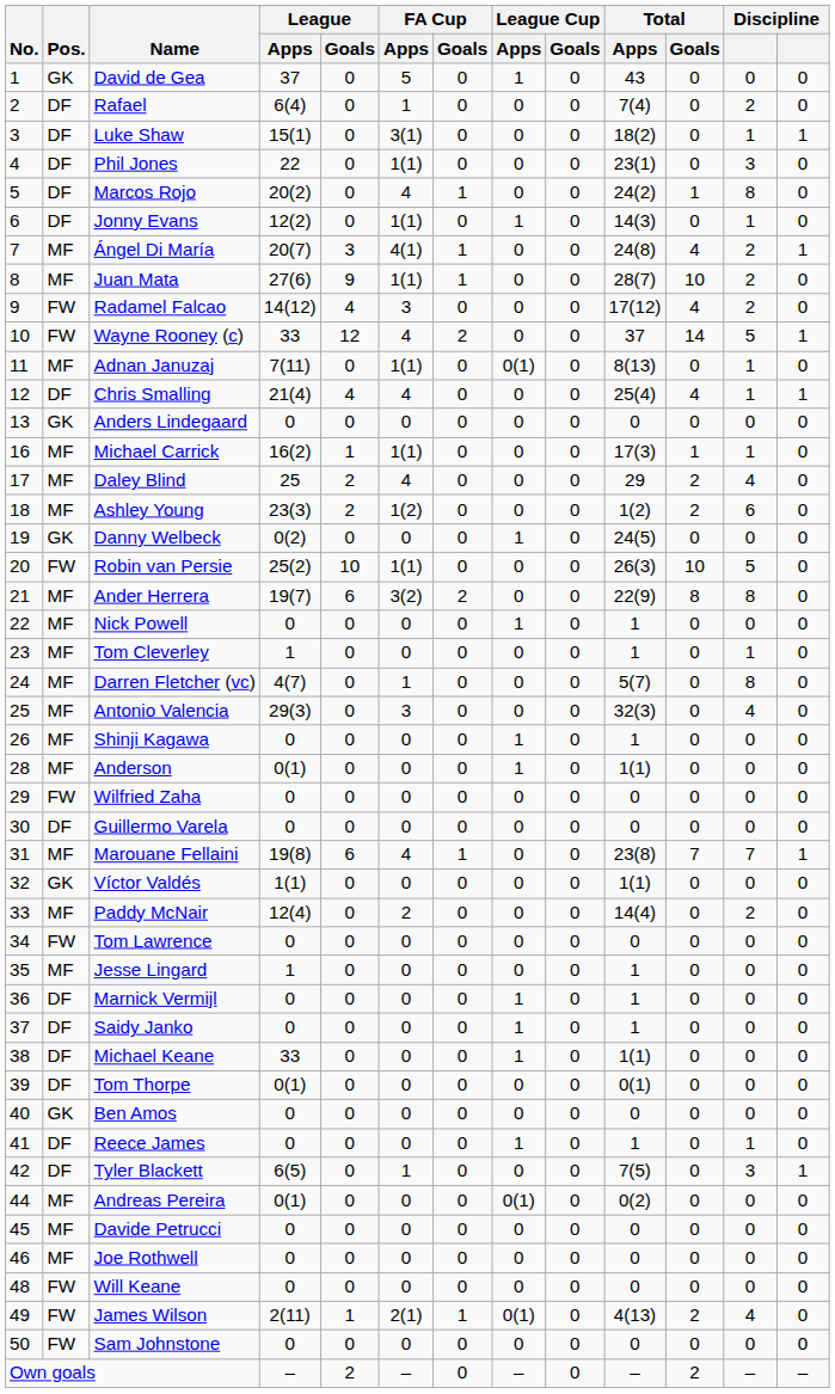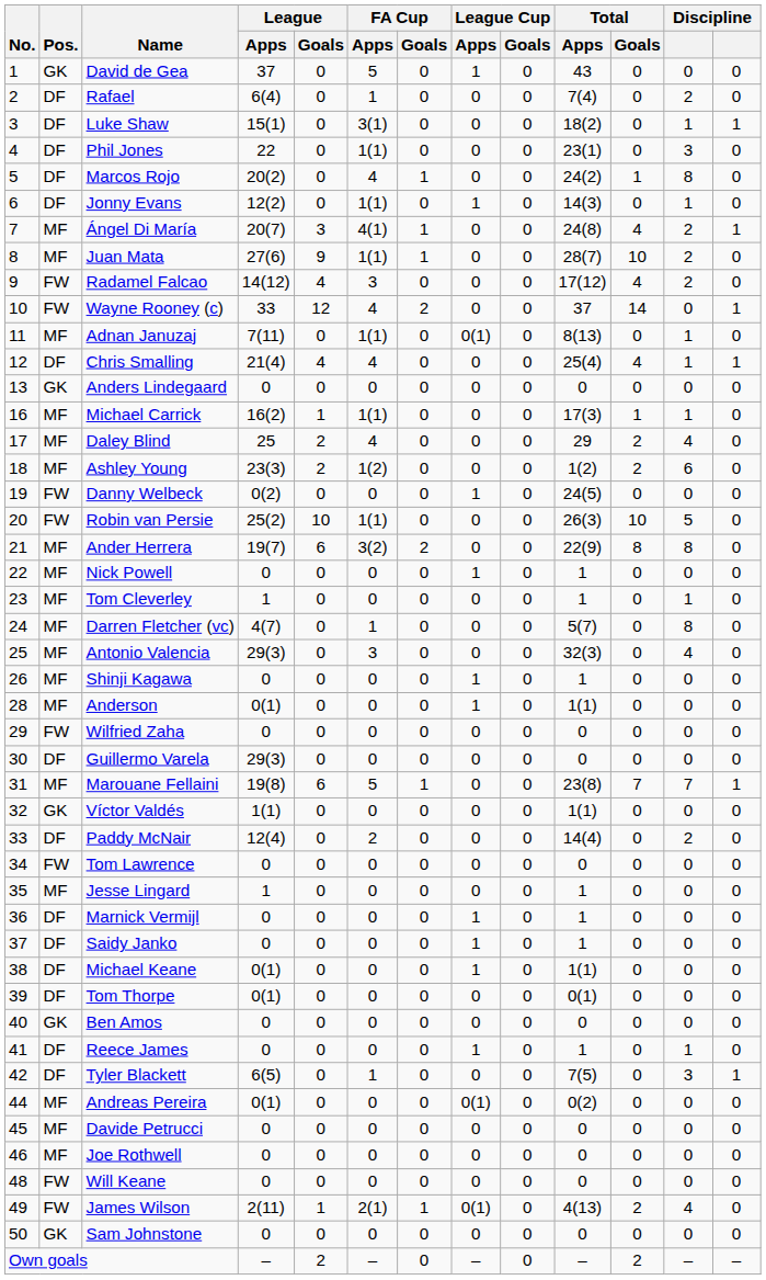 <table class="wikitable" style="text-align:center">
 <tr>
 <th rowspan="2" valign="bottom">No.</th>
 <th rowspan="2" valign="bottom">Pos.</th>
 <th rowspan="2" valign="bottom">Name</th>
 <th colspan="2" width="85">League</th>
 <th colspan="2" width="85">FA Cup</th>
 <th colspan="2" width="85">League Cup</th>
 <th colspan="2" width="85">Total</th>
 <th colspan="2" width="85">Discipline</th>
 </tr>
 <tr>
 <th>Apps</th>
 <th>Goals</th>
 <th>Apps</th>
 <th>Goals</th>
 <th>Apps</th>
 <th>Goals</th>
 <th>Apps</th>
 <th>Goals</th>
 <th></th>
 <th></th>
 </tr>
 <tr>
 <td align="left">1</td>
 <td align="left">GK</td>
 <td align="left"> <a href='#'>David de Gea</a></td>
 <td>37</td>
 <td>0</td>
 <td>5</td>
 <td>0</td>
 <td>1</td>
 <td>0</td>
 <td>43</td>
 <td>0</td>
 <td>0</td>
 <td>0</td>
 </tr>
 <tr>
 <td align="left">2</td>
 <td align="left">DF</td>
 <td align="left"> <a href='#'>Rafael</a></td>
 <td>6(4)</td>
 <td>0</td>
 <td>1</td>
 <td>0</td>
 <td>0</td>
 <td>0</td>
 <td>7(4)</td>
 <td>0</td>
 <td>2</td>
 <td>0</td>
 </tr>
 <tr>
 <td align="left">3</td>
 <td align="left">DF</td>
 <td align="left"> <a href='#'>Luke Shaw</a></td>
 <td>15(1)</td>
 <td>0</td>
 <td>3(1)</td>
 <td>0</td>
 <td>0</td>
 <td>0</td>
 <td>18(2)</td>
 <td>0</td>
 <td>1</td>
 <td>1</td>
 </tr>
 <tr>
 <td align="left">4</td>
 <td align="left">DF</td>
 <td align="left"> <a href='#'>Phil Jones</a></td>
 <td>22</td>
 <td>0</td>
 <td>1(1)</td>
 <td>0</td>
 <td>0</td>
 <td>0</td>
 <td>23(1)</td>
 <td>0</td>
 <td>3</td>
 <td>0</td>
 </tr>
 <tr>
 <td align="left">5</td>
 <td align="left">DF</td>
 <td align="left"> <a href='#'>Marcos Rojo</a></td>
 <td>20(2)</td>
 <td>0</td>
 <td>4</td>
 <td>1</td>
 <td>0</td>
 <td>0</td>
 <td>24(2)</td>
 <td>1</td>
 <td>8</td>
 <td>0</td>
 </tr>
 <tr>
 <td align="left">6</td>
 <td align="left">DF</td>
 <td align="left"> <a href='#'>Jonny Evans</a></td>
 <td>12(2)</td>
 <td>0</td>
 <td>1(1)</td>
 <td>0</td>
 <td>1</td>
 <td>0</td>
 <td>14(3)</td>
 <td>0</td>
 <td>1</td>
 <td>0</td>
 </tr>
 <tr>
 <td align="left">7</td>
 <td align="left">MF</td>
 <td align="left"> <a href='#'>Ángel Di María</a></td>
 <td>20(7)</td>
 <td>3</td>
 <td>4(1)</td>
 <td>1</td>
 <td>0</td>
 <td>0</td>
 <td>24(8)</td>
 <td>4</td>
 <td>2</td>
 <td>1</td>
 </tr>
 <tr>
 <td align="left">8</td>
 <td align="left">MF</td>
 <td align="left"> <a href='#'>Juan Mata</a></td>
 <td>27(6)</td>
 <td>9</td>
 <td>1(1)</td>
 <td>1</td>
 <td>0</td>
 <td>0</td>
 <td>28(7)</td>
 <td>10</td>
 <td>2</td>
 <td>0</td>
 </tr>
 <tr>
 <td align="left">9</td>
 <td align="left">FW</td>
 <td align="left"> <a href='#'>Radamel Falcao</a></td>
 <td>14(12)</td>
 <td>4</td>
 <td>3</td>
 <td>0</td>
 <td>0</td>
 <td>0</td>
 <td>17(12)</td>
 <td>4</td>
 <td>2</td>
 <td>0</td>
 </tr>
 <tr>
 <td align="left">10</td>
 <td align="left">FW</td>
 <td align="left"> <a href='#'>Wayne Rooney</a> (<a href='#'>c</a>)</td>
 <td>33</td>
 <td>12</td>
 <td>4</td>
 <td>2</td>
 <td>0</td>
 <td>0</td>
 <td>37</td>
 <td>14</td>
-<td>5</td>
+<td>0</td>
 <td>1</td>
 </tr>
 <tr>
 <td align="left">11</td>
 <td align="left">MF</td>
 <td align="left"> <a href='#'>Adnan Januzaj</a></td>
 <td>7(11)</td>
 <td>0</td>
 <td>1(1)</td>
 <td>0</td>
 <td>0(1)</td>
 <td>0</td>
 <td>8(13)</td>
 <td>0</td>
 <td>1</td>
 <td>0</td>
 </tr>
 <tr>
 <td align="left">12</td>
 <td align="left">DF</td>
 <td align="left"> <a href='#'>Chris Smalling</a></td>
 <td>21(4)</td>
 <td>4</td>
 <td>4</td>
 <td>0</td>
 <td>0</td>
 <td>0</td>
 <td>25(4)</td>
 <td>4</td>
 <td>1</td>
 <td>1</td>
 </tr>
 <tr>
 <td align="left">13</td>
 <td align="left">GK</td>
 <td align="left"> <a href='#'>Anders Lindegaard</a></td>
 <td>0</td>
 <td>0</td>
 <td>0</td>
 <td>0</td>
 <td>0</td>
 <td>0</td>
 <td>0</td>
 <td>0</td>
 <td>0</td>
 <td>0</td>
 </tr>
 <tr>
 <td align="left">16</td>
 <td align="left">MF</td>
 <td align="left"> <a href='#'>Michael Carrick</a></td>
 <td>16(2)</td>
 <td>1</td>
 <td>1(1)</td>
 <td>0</td>
 <td>0</td>
 <td>0</td>
 <td>17(3)</td>
 <td>1</td>
 <td>1</td>
 <td>0</td>
 </tr>
 <tr>
 <td align="left">17</td>
 <td align="left">MF</td>
 <td align="left"> <a href='#'>Daley Blind</a></td>
 <td>25</td>
 <td>2</td>
 <td>4</td>
 <td>0</td>
 <td>0</td>
 <td>0</td>
 <td>29</td>
 <td>2</td>
 <td>4</td>
 <td>0</td>
 </tr>
 <tr>
 <td align="left">18</td>
 <td align="left">MF</td>
 <td align="left"> <a href='#'>Ashley Young</a></td>
 <td>23(3)</td>
 <td>2</td>
 <td>1(2)</td>
 <td>0</td>
 <td>0</td>
 <td>0</td>
 <td>1(2)</td>
 <td>2</td>
 <td>6</td>
 <td>0</td>
 </tr>
 <tr>
 <td align="left">19</td>
-<td align="left">GK</td>
+<td align="left">FW</td>
 <td align="left"> <a href='#'>Danny Welbeck</a></td>
 <td>0(2)</td>
 <td>0</td>
 <td>0</td>
 <td>0</td>
 <td>1</td>
 <td>0</td>
 <td>24(5)</td>
 <td>0</td>
 <td>0</td>
 <td>0</td>
 </tr>
 <tr>
 <td align="left">20</td>
 <td align="left">FW</td>
 <td align="left"> <a href='#'>Robin van Persie</a></td>
 <td>25(2)</td>
 <td>10</td>
 <td>1(1)</td>
 <td>0</td>
 <td>0</td>
 <td>0</td>
 <td>26(3)</td>
 <td>10</td>
 <td>5</td>
 <td>0</td>
 </tr>
 <tr>
 <td align="left">21</td>
 <td align="left">MF</td>
 <td align="left"> <a href='#'>Ander Herrera</a></td>
 <td>19(7)</td>
 <td>6</td>
 <td>3(2)</td>
 <td>2</td>
 <td>0</td>
 <td>0</td>
 <td>22(9)</td>
 <td>8</td>
 <td>8</td>
 <td>0</td>
 </tr>
 <tr>
 <td align="left">22</td>
 <td align="left">MF</td>
 <td align="left"> <a href='#'>Nick Powell</a></td>
 <td>0</td>
 <td>0</td>
 <td>0</td>
 <td>0</td>
 <td>1</td>
 <td>0</td>
 <td>1</td>
 <td>0</td>
 <td>0</td>
 <td>0</td>
 </tr>
 <tr>
 <td align="left">23</td>
 <td align="left">MF</td>
 <td align="left"> <a href='#'>Tom Cleverley</a></td>
 <td>1</td>
 <td>0</td>
 <td>0</td>
 <td>0</td>
 <td>0</td>
 <td>0</td>
 <td>1</td>
 <td>0</td>
 <td>1</td>
 <td>0</td>
 </tr>
 <tr>
 <td align="left">24</td>
 <td align="left">MF</td>
 <td align="left"> <a href='#'>Darren Fletcher</a> (<a href='#'>vc</a>)</td>
 <td>4(7)</td>
 <td>0</td>
 <td>1</td>
 <td>0</td>
 <td>0</td>
 <td>0</td>
 <td>5(7)</td>
 <td>0</td>
 <td>8</td>
 <td>0</td>
 </tr>
 <tr>
 <td align="left">25</td>
 <td align="left">MF</td>
 <td align="left"> <a href='#'>Antonio Valencia</a></td>
 <td>29(3)</td>
 <td>0</td>
 <td>3</td>
 <td>0</td>
 <td>0</td>
 <td>0</td>
 <td>32(3)</td>
 <td>0</td>
 <td>4</td>
 <td>0</td>
 </tr>
 <tr>
 <td align="left">26</td>
 <td align="left">MF</td>
 <td align="left"> <a href='#'>Shinji Kagawa</a></td>
 <td>0</td>
 <td>0</td>
 <td>0</td>
 <td>0</td>
 <td>1</td>
 <td>0</td>
 <td>1</td>
 <td>0</td>
 <td>0</td>
 <td>0</td>
 </tr>
 <tr>
 <td align="left">28</td>
 <td align="left">MF</td>
 <td align="left"> <a href='#'>Anderson</a></td>
 <td>0(1)</td>
 <td>0</td>
 <td>0</td>
 <td>0</td>
 <td>1</td>
 <td>0</td>
 <td>1(1)</td>
 <td>0</td>
 <td>0</td>
 <td>0</td>
 </tr>
 <tr>
 <td align="left">29</td>
 <td align="left">FW</td>
 <td align="left"> <a href='#'>Wilfried Zaha</a></td>
 <td>0</td>
 <td>0</td>
 <td>0</td>
 <td>0</td>
 <td>0</td>
 <td>0</td>
 <td>0</td>
 <td>0</td>
 <td>0</td>
 <td>0</td>
 </tr>
 <tr>
 <td align="left">30</td>
 <td align="left">DF</td>
 <td align="left"> <a href='#'>Guillermo Varela</a></td>
-<td>0</td>
+<td>29(3)</td>
 <td>0</td>
 <td>0</td>
 <td>0</td>
 <td>0</td>
 <td>0</td>
 <td>0</td>
 <td>0</td>
 <td>0</td>
 <td>0</td>
 </tr>
 <tr>
 <td align="left">31</td>
 <td align="left">MF</td>
 <td align="left"> <a href='#'>Marouane Fellaini</a></td>
 <td>19(8)</td>
 <td>6</td>
-<td>4</td>
+<td>5</td>
 <td>1</td>
 <td>0</td>
 <td>0</td>
 <td>23(8)</td>
 <td>7</td>
 <td>7</td>
 <td>1</td>
 </tr>
 <tr>
 <td align="left">32</td>
 <td align="left">GK</td>
 <td align="left"> <a href='#'>Víctor Valdés</a></td>
 <td>1(1)</td>
 <td>0</td>
 <td>0</td>
 <td>0</td>
 <td>0</td>
 <td>0</td>
 <td>1(1)</td>
 <td>0</td>
 <td>0</td>
 <td>0</td>
 </tr>
 <tr>
 <td align="left">33</td>
-<td align="left">MF</td>
+<td align="left">DF</td>
 <td align="left"> <a href='#'>Paddy McNair</a></td>
 <td>12(4)</td>
 <td>0</td>
 <td>2</td>
 <td>0</td>
 <td>0</td>
 <td>0</td>
 <td>14(4)</td>
 <td>0</td>
 <td>2</td>
 <td>0</td>
 </tr>
 <tr>
 <td align="left">34</td>
 <td align="left">FW</td>
 <td align="left"> <a href='#'>Tom Lawrence</a></td>
 <td>0</td>
 <td>0</td>
 <td>0</td>
 <td>0</td>
 <td>0</td>
 <td>0</td>
 <td>0</td>
 <td>0</td>
 <td>0</td>
 <td>0</td>
 </tr>
 <tr>
 <td align="left">35</td>
 <td align="left">MF</td>
 <td align="left"> <a href='#'>Jesse Lingard</a></td>
 <td>1</td>
 <td>0</td>
 <td>0</td>
 <td>0</td>
 <td>0</td>
 <td>0</td>
 <td>1</td>
 <td>0</td>
 <td>0</td>
 <td>0</td>
 </tr>
 <tr>
 <td align="left">36</td>
 <td align="left">DF</td>
 <td align="left"> <a href='#'>Marnick Vermijl</a></td>
 <td>0</td>
 <td>0</td>
 <td>0</td>
 <td>0</td>
 <td>1</td>
 <td>0</td>
 <td>1</td>
 <td>0</td>
 <td>0</td>
 <td>0</td>
 </tr>
 <tr>
 <td align="left">37</td>
 <td align="left">DF</td>
 <td align="left"> <a href='#'>Saidy Janko</a></td>
 <td>0</td>
 <td>0</td>
 <td>0</td>
 <td>0</td>
 <td>1</td>
 <td>0</td>
 <td>1</td>
 <td>0</td>
 <td>0</td>
 <td>0</td>
 </tr>
 <tr>
 <td align="left">38</td>
 <td align="left">DF</td>
 <td align="left"> <a href='#'>Michael Keane</a></td>
-<td>33</td>
+<td>0(1)</td>
 <td>0</td>
 <td>0</td>
 <td>0</td>
 <td>1</td>
 <td>0</td>
 <td>1(1)</td>
 <td>0</td>
 <td>0</td>
 <td>0</td>
 </tr>
 <tr>
 <td align="left">39</td>
 <td align="left">DF</td>
 <td align="left"> <a href='#'>Tom Thorpe</a></td>
 <td>0(1)</td>
 <td>0</td>
 <td>0</td>
 <td>0</td>
 <td>0</td>
 <td>0</td>
 <td>0(1)</td>
 <td>0</td>
 <td>0</td>
 <td>0</td>
 </tr>
 <tr>
 <td align="left">40</td>
 <td align="left">GK</td>
 <td align="left"> <a href='#'>Ben Amos</a></td>
 <td>0</td>
 <td>0</td>
 <td>0</td>
 <td>0</td>
 <td>0</td>
 <td>0</td>
 <td>0</td>
 <td>0</td>
 <td>0</td>
 <td>0</td>
 </tr>
 <tr>
 <td align="left">41</td>
 <td align="left">DF</td>
 <td align="left"> <a href='#'>Reece James</a></td>
 <td>0</td>
 <td>0</td>
 <td>0</td>
 <td>0</td>
 <td>1</td>
 <td>0</td>
 <td>1</td>
 <td>0</td>
 <td>1</td>
 <td>0</td>
 </tr>
 <tr>
 <td align="left">42</td>
 <td align="left">DF</td>
 <td align="left"> <a href='#'>Tyler Blackett</a></td>
 <td>6(5)</td>
 <td>0</td>
 <td>1</td>
 <td>0</td>
 <td>0</td>
 <td>0</td>
 <td>7(5)</td>
 <td>0</td>
 <td>3</td>
 <td>1</td>
 </tr>
 <tr>
 <td align="left">44</td>
 <td align="left">MF</td>
 <td align="left"> <a href='#'>Andreas Pereira</a></td>
 <td>0(1)</td>
 <td>0</td>
 <td>0</td>
 <td>0</td>
 <td>0(1)</td>
 <td>0</td>
 <td>0(2)</td>
 <td>0</td>
 <td>0</td>
 <td>0</td>
 </tr>
 <tr>
 <td align="left">45</td>
 <td align="left">MF</td>
 <td align="left"> <a href='#'>Davide Petrucci</a></td>
 <td>0</td>
 <td>0</td>
 <td>0</td>
 <td>0</td>
 <td>0</td>
 <td>0</td>
 <td>0</td>
 <td>0</td>
 <td>0</td>
 <td>0</td>
 </tr>
 <tr>
 <td align="left">46</td>
 <td align="left">MF</td>
 <td align="left"> <a href='#'>Joe Rothwell</a></td>
 <td>0</td>
 <td>0</td>
 <td>0</td>
 <td>0</td>
 <td>0</td>
 <td>0</td>
 <td>0</td>
 <td>0</td>
 <td>0</td>
 <td>0</td>
 </tr>
 <tr>
 <td align="left">48</td>
 <td align="left">FW</td>
 <td align="left"> <a href='#'>Will Keane</a></td>
 <td>0</td>
 <td>0</td>
 <td>0</td>
 <td>0</td>
 <td>0</td>
 <td>0</td>
 <td>0</td>
 <td>0</td>
 <td>0</td>
 <td>0</td>
 </tr>
 <tr>
 <td align="left">49</td>
 <td align="left">FW</td>
 <td align="left"> <a href='#'>James Wilson</a></td>
 <td>2(11)</td>
 <td>1</td>
 <td>2(1)</td>
 <td>1</td>
 <td>0(1)</td>
 <td>0</td>
 <td>4(13)</td>
 <td>2</td>
 <td>4</td>
 <td>0</td>
 </tr>
 <tr>
 <td align="left">50</td>
-<td align="left">FW</td>
+<td align="left">GK</td>
 <td align="left"> <a href='#'>Sam Johnstone</a></td>
 <td>0</td>
 <td>0</td>
 <td>0</td>
 <td>0</td>
 <td>0</td>
 <td>0</td>
 <td>0</td>
 <td>0</td>
 <td>0</td>
 <td>0</td>
 </tr>
 <tr>
 <td colspan="3" align="left"><a href='#'>Own goals</a></td>
 <td>–</td>
 <td>2</td>
 <td>–</td>
 <td>0</td>
 <td>–</td>
 <td>0</td>
 <td>–</td>
 <td>2</td>
 <td>–</td>
 <td>–</td>
 </tr>
 </table>
